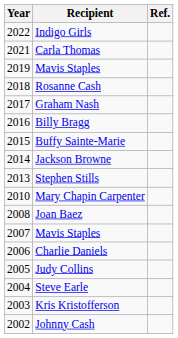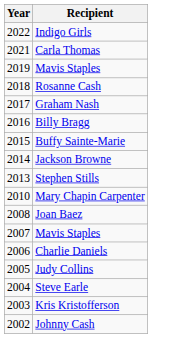 <table class="wikitable">
 <tr>
 <th>Year</th>
 <th>Recipient</th>
-<th>Ref.</th>
 </tr>
 <tr>
 <td>2022</td>
 <td><a href='#'>Indigo Girls</a></td>
-<td></td>
 </tr>
 <tr>
 <td>2021</td>
 <td><a href='#'>Carla Thomas</a></td>
-<td></td>
 </tr>
 <tr>
 <td>2019</td>
 <td><a href='#'>Mavis Staples</a></td>
-<td></td>
 </tr>
 <tr>
 <td>2018</td>
 <td><a href='#'>Rosanne Cash</a></td>
-<td></td>
 </tr>
 <tr>
 <td>2017</td>
 <td><a href='#'>Graham Nash</a></td>
-<td></td>
 </tr>
 <tr>
 <td>2016</td>
 <td><a href='#'>Billy Bragg</a></td>
-<td></td>
 </tr>
 <tr>
 <td>2015</td>
 <td><a href='#'>Buffy Sainte-Marie</a></td>
-<td></td>
 </tr>
 <tr>
 <td>2014</td>
 <td><a href='#'>Jackson Browne</a></td>
-<td></td>
 </tr>
 <tr>
 <td>2013</td>
 <td><a href='#'>Stephen Stills</a></td>
-<td></td>
 </tr>
 <tr>
 <td>2010</td>
 <td><a href='#'>Mary Chapin Carpenter</a></td>
-<td></td>
 </tr>
 <tr>
 <td>2008</td>
 <td><a href='#'>Joan Baez</a></td>
-<td></td>
 </tr>
 <tr>
 <td>2007</td>
 <td><a href='#'>Mavis Staples</a></td>
-<td></td>
 </tr>
 <tr>
 <td>2006</td>
 <td><a href='#'>Charlie Daniels</a></td>
-<td></td>
 </tr>
 <tr>
 <td>2005</td>
 <td><a href='#'>Judy Collins</a></td>
-<td></td>
 </tr>
 <tr>
 <td>2004</td>
 <td><a href='#'>Steve Earle</a></td>
-<td></td>
 </tr>
 <tr>
 <td>2003</td>
 <td><a href='#'>Kris Kristofferson</a></td>
-<td></td>
 </tr>
 <tr>
 <td>2002</td>
 <td><a href='#'>Johnny Cash</a></td>
-<td></td>
 </tr>
 </table>
